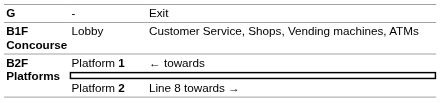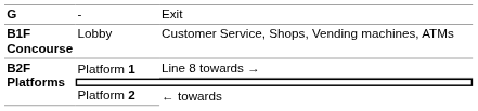 <table table border=0 cellspacing=0 cellpadding=3>
 <tr>
 <td style="border-top:solid 1px gray;" width=50 valign=top><strong>G</strong></td>
 <td style="border-top:solid 1px gray;" width=100 valign=top>-</td>
 <td style="border-top:solid 1px gray;" width=390 valign=top>Exit</td>
 </tr>
 <tr>
 <td style="border-bottom:solid 1px gray; border-top:solid 1px gray;" valign=top width=50><strong>B1F<br>Concourse</strong></td>
 <td style="border-bottom:solid 1px gray; border-top:solid 1px gray;" valign=top width=100>Lobby</td>
 <td style="border-bottom:solid 1px gray; border-top:solid 1px gray;" valign=top width=390>Customer Service, Shops, Vending machines, ATMs</td>
 </tr>
 <tr>
 <td style="border-bottom:solid 1px gray;" rowspan="3" valign=top><strong>B2F<br>Platforms</strong></td>
 <td>Platform <strong>1</strong></td>
-<td>←  towards  </td>
+<td style="border-bottom:solid 1px gray;">  Line 8 towards   →</td>
 </tr>
 <tr>
 <td style="border-right:solid 2px black;border-left:solid 2px black;border-top:solid 2px black;border-bottom:solid 2px black;text-align:center;" colspan=2></td>
 </tr>
 <tr>
 <td style="border-bottom:solid 1px gray;">Platform <strong>2</strong></td>
-<td style="border-bottom:solid 1px gray;">  Line 8 towards   →</td>
+<td>←  towards  </td>
 </tr>
 </table>
